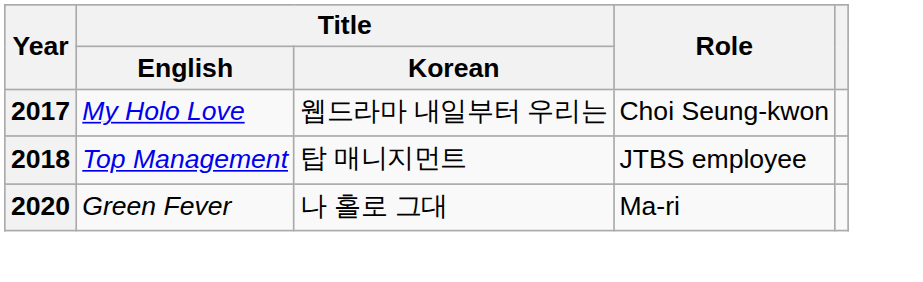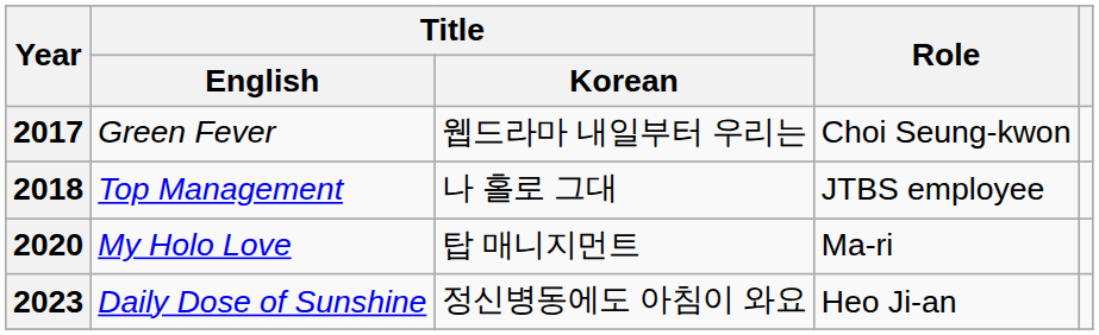 <table class="wikitable plainrowheaders sortable">
 <tr>
 <th rowspan="2" scope="col">Year</th>
 <th colspan="2" scope="col">Title</th>
 <th rowspan="2" scope="col">Role</th>
 <th rowspan="2" class="unsortable" scope="col"></th>
 </tr>
 <tr>
 <th>English</th>
 <th>Korean</th>
 </tr>
 <tr>
 <th scope="row">2017</th>
-<td><em><a href='#'>My Holo Love</a></em></td>
+<td><em>Green Fever</em></td>
 <td>웹드라마 내일부터 우리는</td>
 <td>Choi Seung-kwon</td>
 <td></td>
 </tr>
 <tr>
 <th scope="row">2018</th>
 <td><em><a href='#'>Top Management</a></em></td>
-<td>탑 매니지먼트</td>
+<td>나 홀로 그대</td>
 <td>JTBS employee</td>
 <td style="text-align:center"></td>
 </tr>
 <tr>
 <th scope="row">2020</th>
-<td><em>Green Fever</em></td>
-<td>나 홀로 그대</td>
+<td><em><a href='#'>My Holo Love</a></em></td>
+<td>탑 매니지먼트</td>
 <td>Ma-ri</td>
 <td></td>
 </tr>
+<tr>
+<th scope="row">2023</th>
+<td><em><a href='#'>Daily Dose of Sunshine</a></em></td>
+<td>정신병동에도 아침이 와요</td>
+<td>Heo Ji-an</td>
+<td></td>
+</tr>
 </table>
